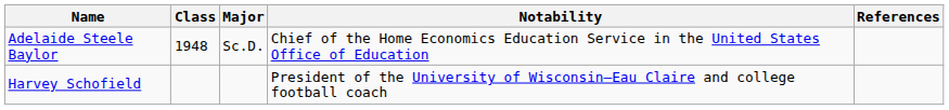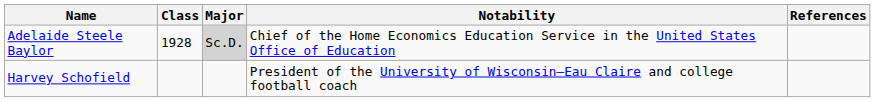 <table class="wikitable" style="width:100%;">
 <tr>
 <th>Name</th>
 <th>Class</th>
 <th>Major</th>
 <th>Notability</th>
 <th>References</th>
 </tr>
 <tr>
 <td><a href='#'>Adelaide Steele Baylor</a></td>
-<td>1948</td>
-<td>Sc.D.</td>
+<td>1928</td>
+<td style="background: lightgrey;">Sc.D.</td>
 <td>Chief of the Home Economics Education Service in the <a href='#'>United States Office of Education</a></td>
 <td></td>
 </tr>
 <tr>
 <td><a href='#'>Harvey Schofield</a></td>
 <td></td>
 <td></td>
 <td>President of the <a href='#'>University of Wisconsin–Eau Claire</a> and college football coach</td>
 <td></td>
 </tr>
 </table>
